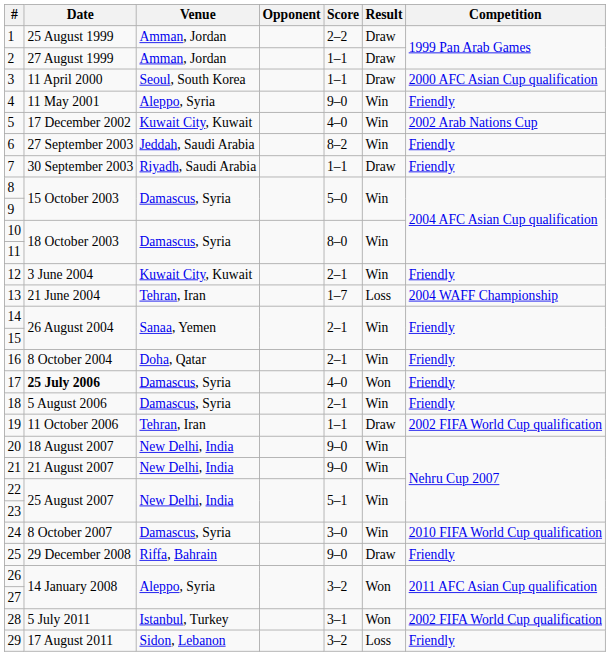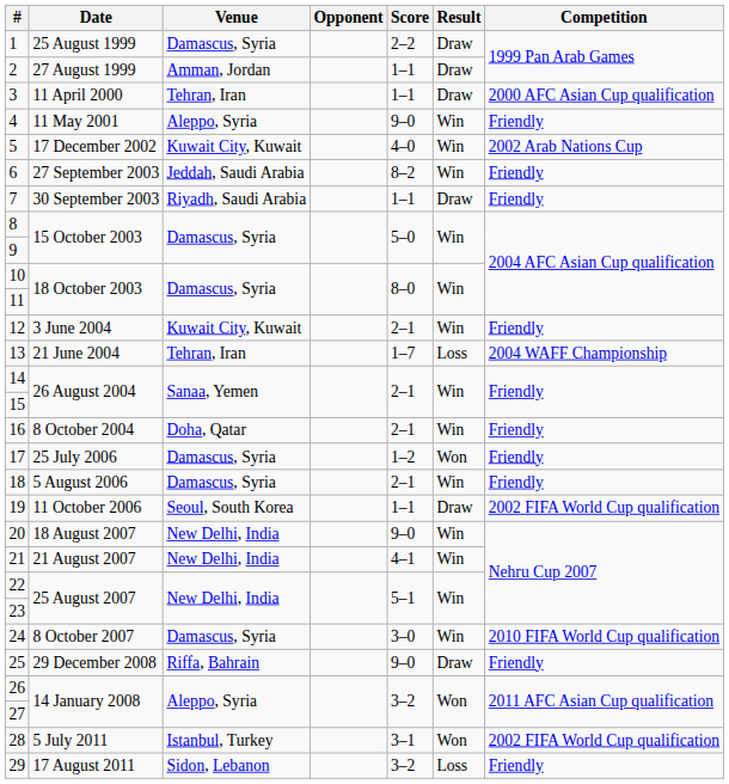 <table class="wikitable">
 <tr>
 <th>#</th>
 <th>Date</th>
 <th>Venue</th>
 <th>Opponent</th>
 <th>Score</th>
 <th>Result</th>
 <th>Competition</th>
 </tr>
 <tr>
 <td>1</td>
 <td>25 August 1999</td>
-<td><a href='#'>Amman</a>, Jordan</td>
+<td><a href='#'>Damascus</a>, Syria</td>
 <td></td>
 <td>2–2</td>
 <td>Draw</td>
 <td rowspan=2><a href='#'>1999 Pan Arab Games</a></td>
 </tr>
 <tr>
 <td>2</td>
 <td>27 August 1999</td>
 <td><a href='#'>Amman</a>, Jordan</td>
 <td></td>
 <td>1–1</td>
 <td>Draw</td>
 </tr>
 <tr>
 <td>3</td>
 <td>11 April 2000</td>
-<td><a href='#'>Seoul</a>, South Korea</td>
+<td><a href='#'>Tehran</a>, Iran</td>
 <td></td>
 <td>1–1</td>
 <td>Draw</td>
 <td><a href='#'>2000 AFC Asian Cup qualification</a></td>
 </tr>
 <tr>
 <td>4</td>
 <td>11 May 2001</td>
 <td><a href='#'>Aleppo</a>, Syria</td>
 <td></td>
 <td>9–0</td>
 <td>Win</td>
 <td><a href='#'>Friendly</a></td>
 </tr>
 <tr>
 <td>5</td>
 <td>17 December 2002</td>
 <td><a href='#'>Kuwait City</a>, Kuwait</td>
 <td></td>
 <td>4–0</td>
 <td>Win</td>
 <td><a href='#'>2002 Arab Nations Cup</a></td>
 </tr>
 <tr>
 <td>6</td>
 <td>27 September 2003</td>
 <td><a href='#'>Jeddah</a>, Saudi Arabia</td>
 <td></td>
 <td>8–2</td>
 <td>Win</td>
 <td><a href='#'>Friendly</a></td>
 </tr>
 <tr>
 <td>7</td>
 <td>30 September 2003</td>
 <td><a href='#'>Riyadh</a>, Saudi Arabia</td>
 <td></td>
 <td>1–1</td>
 <td>Draw</td>
 <td><a href='#'>Friendly</a></td>
 </tr>
 <tr>
 <td>8</td>
 <td rowspan=2>15 October 2003</td>
 <td rowspan=2><a href='#'>Damascus</a>, Syria</td>
 <td rowspan=2></td>
 <td rowspan=2>5–0</td>
 <td rowspan=2>Win</td>
 <td rowspan=4><a href='#'>2004 AFC Asian Cup qualification</a></td>
 </tr>
 <tr>
 <td>9</td>
 </tr>
 <tr>
 <td>10</td>
 <td rowspan=2>18 October 2003</td>
 <td rowspan=2><a href='#'>Damascus</a>, Syria</td>
 <td rowspan=2></td>
 <td rowspan=2>8–0</td>
 <td rowspan=2>Win</td>
 </tr>
 <tr>
 <td>11</td>
 </tr>
 <tr>
 <td>12</td>
 <td>3 June 2004</td>
 <td><a href='#'>Kuwait City</a>, Kuwait</td>
 <td></td>
 <td>2–1</td>
 <td>Win</td>
 <td><a href='#'>Friendly</a></td>
 </tr>
 <tr>
 <td>13</td>
 <td>21 June 2004</td>
 <td><a href='#'>Tehran</a>, Iran</td>
 <td></td>
 <td>1–7</td>
 <td>Loss</td>
 <td><a href='#'>2004 WAFF Championship</a></td>
 </tr>
 <tr>
 <td>14</td>
 <td rowspan=2>26 August 2004</td>
 <td rowspan=2><a href='#'>Sanaa</a>, Yemen</td>
 <td rowspan=2></td>
 <td rowspan=2>2–1</td>
 <td rowspan=2>Win</td>
 <td rowspan=2><a href='#'>Friendly</a></td>
 </tr>
 <tr>
 <td>15</td>
 </tr>
 <tr>
 <td>16</td>
 <td>8 October 2004</td>
 <td><a href='#'>Doha</a>, Qatar</td>
 <td></td>
 <td>2–1</td>
 <td>Win</td>
 <td><a href='#'>Friendly</a></td>
 </tr>
 <tr>
 <td>17</td>
-<td><strong>25 July 2006</strong></td>
+<td>25 July 2006</td>
 <td><a href='#'>Damascus</a>, Syria</td>
 <td></td>
-<td>4–0</td>
+<td>1–2</td>
 <td>Won</td>
 <td><a href='#'>Friendly</a></td>
 </tr>
 <tr>
 <td>18</td>
 <td>5 August 2006</td>
 <td><a href='#'>Damascus</a>, Syria</td>
 <td></td>
 <td>2–1</td>
 <td>Win</td>
 <td><a href='#'>Friendly</a></td>
 </tr>
 <tr>
 <td>19</td>
 <td>11 October 2006</td>
-<td><a href='#'>Tehran</a>, Iran</td>
+<td><a href='#'>Seoul</a>, South Korea</td>
 <td></td>
 <td>1–1</td>
 <td>Draw</td>
 <td><a href='#'>2002 FIFA World Cup qualification</a></td>
 </tr>
 <tr>
 <td>20</td>
 <td>18 August 2007</td>
 <td><a href='#'>New Delhi</a>, <a href='#'>India</a></td>
 <td></td>
 <td>9–0</td>
 <td>Win</td>
 <td rowspan=4><a href='#'>Nehru Cup 2007</a></td>
 </tr>
 <tr>
 <td>21</td>
 <td>21 August 2007</td>
 <td><a href='#'>New Delhi</a>, <a href='#'>India</a></td>
 <td></td>
-<td>9–0</td>
+<td>4–1</td>
 <td>Win</td>
 </tr>
 <tr>
 <td>22</td>
 <td rowspan=2>25 August 2007</td>
 <td rowspan=2><a href='#'>New Delhi</a>, <a href='#'>India</a></td>
 <td rowspan=2></td>
 <td rowspan=2>5–1</td>
 <td rowspan=2>Win</td>
 </tr>
 <tr>
 <td>23</td>
 </tr>
 <tr>
 <td>24</td>
 <td>8 October 2007</td>
 <td><a href='#'>Damascus</a>, Syria</td>
 <td></td>
 <td>3–0</td>
 <td>Win</td>
 <td><a href='#'>2010 FIFA World Cup qualification</a></td>
 </tr>
 <tr>
 <td>25</td>
 <td>29 December 2008</td>
 <td><a href='#'>Riffa</a>, <a href='#'>Bahrain</a></td>
 <td></td>
 <td>9–0</td>
 <td>Draw</td>
 <td><a href='#'>Friendly</a></td>
 </tr>
 <tr>
 <td>26</td>
 <td rowspan=2>14 January 2008</td>
 <td rowspan=2><a href='#'>Aleppo</a>, Syria</td>
 <td rowspan=2></td>
 <td rowspan=2>3–2</td>
 <td rowspan=2>Won</td>
 <td rowspan=2><a href='#'>2011 AFC Asian Cup qualification</a></td>
 </tr>
 <tr>
 <td>27</td>
 </tr>
 <tr>
 <td>28</td>
 <td>5 July 2011</td>
 <td><a href='#'>Istanbul</a>, Turkey</td>
 <td></td>
 <td>3–1</td>
 <td>Won</td>
 <td><a href='#'>2002 FIFA World Cup qualification</a></td>
 </tr>
 <tr>
 <td>29</td>
 <td>17 August 2011</td>
 <td><a href='#'>Sidon</a>, <a href='#'>Lebanon</a></td>
 <td></td>
 <td>3–2</td>
 <td>Loss</td>
 <td><a href='#'>Friendly</a></td>
 </tr>
 </table>
